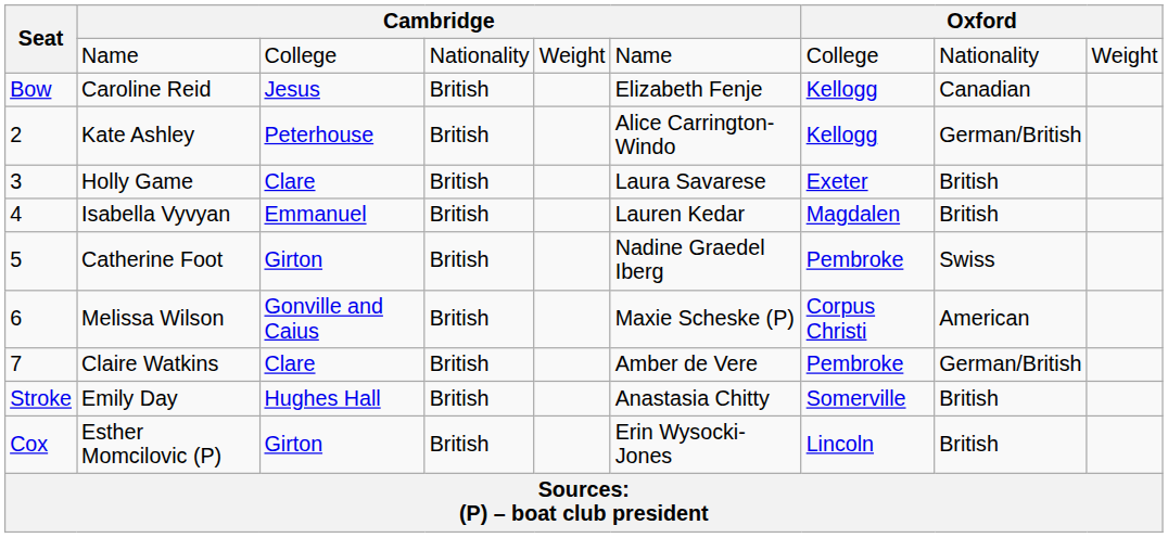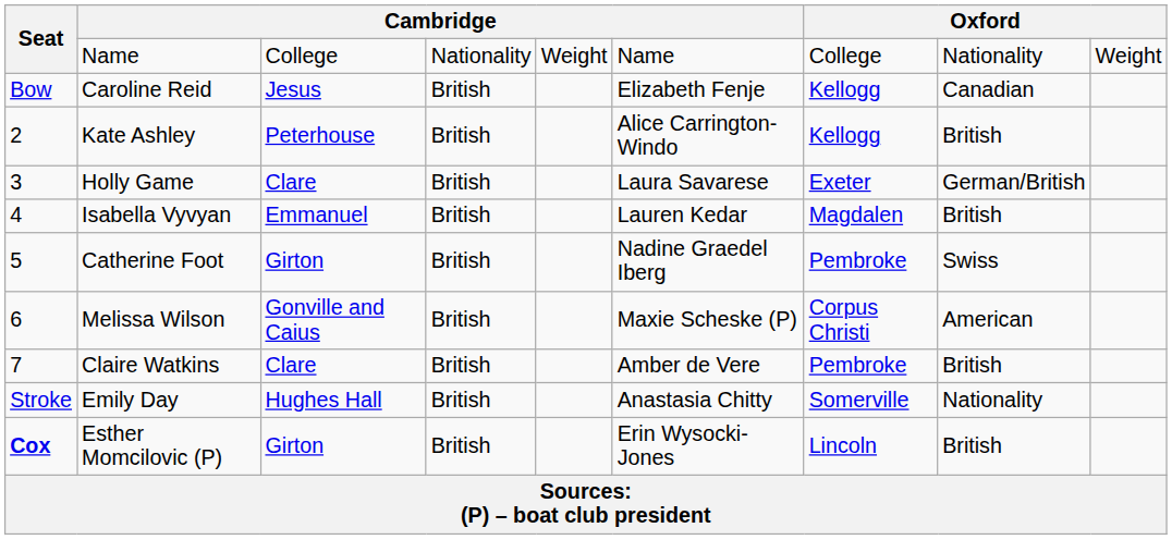 <table class=wikitable>
 <tr>
 <th rowspan ="2">Seat</th>
 <th colspan="5">Cambridge <br> </th>
 <th colspan="4">Oxford <br> </th>
 </tr>
 <tr>
 <td>Name</td>
 <td>College</td>
 <td>Nationality</td>
 <td>Weight</td>
 <td>Name</td>
 <td>College</td>
 <td>Nationality</td>
 <td>Weight</td>
 </tr>
 <tr>
 <td><a href='#'>Bow</a></td>
 <td>Caroline Reid</td>
 <td><a href='#'>Jesus</a></td>
 <td>British</td>
 <td></td>
 <td>Elizabeth Fenje</td>
 <td><a href='#'>Kellogg</a></td>
 <td>Canadian</td>
 <td></td>
 </tr>
 <tr>
 <td>2</td>
 <td>Kate Ashley</td>
 <td><a href='#'>Peterhouse</a></td>
 <td>British</td>
 <td></td>
 <td>Alice Carrington-Windo</td>
 <td><a href='#'>Kellogg</a></td>
-<td>German/British</td>
+<td>British</td>
 <td></td>
 </tr>
 <tr>
 <td>3</td>
 <td>Holly Game</td>
 <td><a href='#'>Clare</a></td>
 <td>British</td>
 <td></td>
 <td>Laura Savarese</td>
 <td><a href='#'>Exeter</a></td>
-<td>British</td>
+<td>German/British</td>
 <td></td>
 </tr>
 <tr>
 <td>4</td>
 <td>Isabella Vyvyan</td>
 <td><a href='#'>Emmanuel</a></td>
 <td>British</td>
 <td></td>
 <td>Lauren Kedar</td>
 <td><a href='#'>Magdalen</a></td>
 <td>British</td>
 <td></td>
 </tr>
 <tr>
 <td>5</td>
 <td>Catherine Foot</td>
 <td><a href='#'>Girton</a></td>
 <td>British</td>
 <td></td>
 <td>Nadine Graedel Iberg</td>
 <td><a href='#'>Pembroke</a></td>
 <td>Swiss</td>
 <td></td>
 </tr>
 <tr>
 <td>6</td>
 <td>Melissa Wilson</td>
 <td><a href='#'>Gonville and Caius</a></td>
 <td>British</td>
 <td></td>
 <td>Maxie Scheske (P)</td>
 <td><a href='#'>Corpus Christi</a></td>
 <td>American</td>
 <td></td>
 </tr>
 <tr>
 <td>7</td>
 <td>Claire Watkins</td>
 <td><a href='#'>Clare</a></td>
 <td>British</td>
 <td></td>
 <td>Amber de Vere</td>
 <td><a href='#'>Pembroke</a></td>
-<td>German/British</td>
+<td>British</td>
 <td></td>
 </tr>
 <tr>
 <td><a href='#'>Stroke</a></td>
 <td>Emily Day</td>
 <td><a href='#'>Hughes Hall</a></td>
 <td>British</td>
 <td></td>
 <td>Anastasia Chitty</td>
 <td><a href='#'>Somerville</a></td>
-<td>British</td>
+<td>Nationality</td>
 <td></td>
 </tr>
 <tr>
-<td><a href='#'>Cox</a></td>
+<td><strong><a href='#'>Cox</a></strong></td>
 <td>Esther Momcilovic (P)</td>
 <td><a href='#'>Girton</a></td>
 <td>British</td>
 <td></td>
 <td>Erin Wysocki-Jones</td>
 <td><a href='#'>Lincoln</a></td>
 <td>British</td>
 <td></td>
 </tr>
 <tr>
 <th colspan="9">Sources:<br>(P) – boat club president</th>
 </tr>
 </table>
